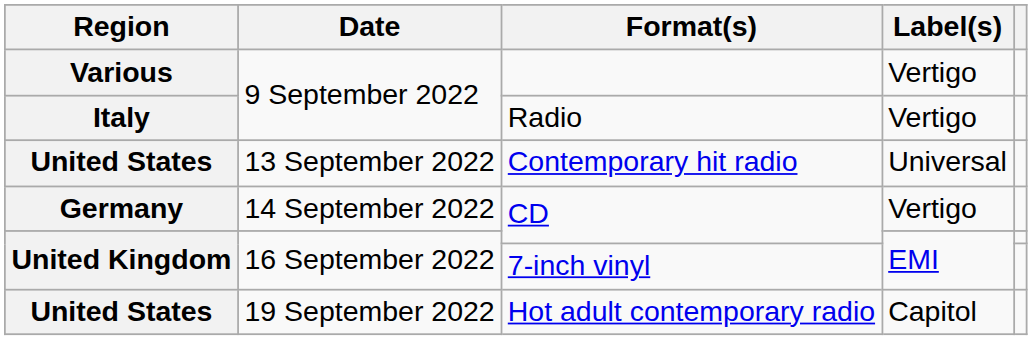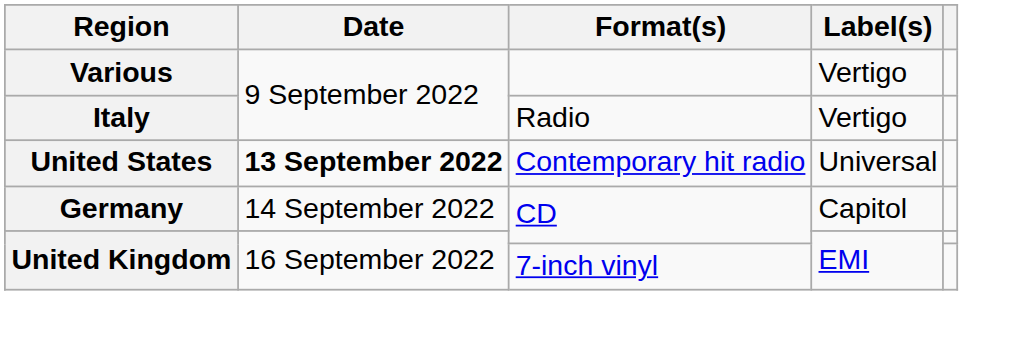 <table class="wikitable plainrowheaders">
 <tr>
 <th scope="col">Region</th>
 <th scope="col">Date</th>
 <th scope="col">Format(s)</th>
 <th scope="col">Label(s)</th>
 <th scope="col"></th>
 </tr>
 <tr>
 <th scope="row">Various</th>
 <td rowspan="2">9 September 2022</td>
 <td></td>
 <td>Vertigo</td>
 </tr>
 <tr>
 <th scope="row">Italy</th>
 <td>Radio</td>
 <td>Vertigo</td>
 <td style="text-align:center;"></td>
 </tr>
 <tr>
 <th scope="row">United States</th>
-<td>13 September 2022</td>
+<td><strong>13 September 2022</strong></td>
 <td><a href='#'>Contemporary hit radio</a></td>
 <td>Universal</td>
 <td style="text-align:center;"></td>
 </tr>
 <tr>
 <th scope="row">Germany</th>
 <td>14 September 2022</td>
 <td rowspan="2"><a href='#'>CD</a></td>
-<td>Vertigo</td>
+<td>Capitol</td>
 <td style="text-align:center;"></td>
 </tr>
 <tr>
 <th scope="row" rowspan="2">United Kingdom</th>
 <td rowspan="2">16 September 2022</td>
 <td rowspan="2"><a href='#'>EMI</a></td>
 <td style="text-align:center;"></td>
 </tr>
 <tr>
 <td><a href='#'>7-inch vinyl</a></td>
 <td style="text-align:center;"></td>
 </tr>
-<tr>
-<th scope="row">United States</th>
-<td>19 September 2022</td>
-<td><a href='#'>Hot adult contemporary radio</a></td>
-<td>Capitol</td>
-<td style="text-align:center;"></td>
-</tr>
 </table>
